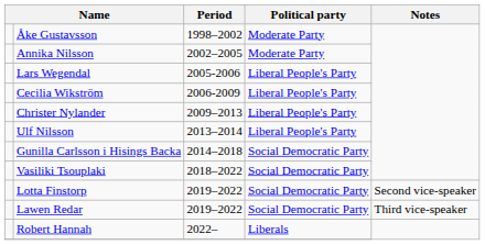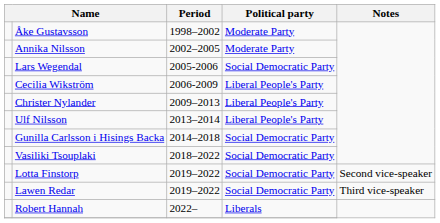 <table class="wikitable">
 <tr>
 <th colspan="2">Name</th>
 <th>Period</th>
 <th>Political party</th>
 <th>Notes</th>
 </tr>
 <tr>
 <td bgcolor=> </td>
 <td><a href='#'>Åke Gustavsson</a></td>
 <td>1998–2002</td>
 <td><a href='#'>Moderate Party</a></td>
 </tr>
 <tr>
 <td bgcolor=> </td>
 <td><a href='#'>Annika Nilsson</a></td>
 <td>2002–2005</td>
 <td><a href='#'>Moderate Party</a></td>
 </tr>
 <tr>
 <td bgcolor=> </td>
 <td><a href='#'>Lars Wegendal</a></td>
 <td>2005-2006</td>
-<td><a href='#'>Liberal People's Party</a></td>
+<td><a href='#'>Social Democratic Party</a></td>
 </tr>
 <tr>
 <td bgcolor=> </td>
 <td><a href='#'>Cecilia Wikström</a></td>
 <td>2006-2009</td>
 <td><a href='#'>Liberal People's Party</a></td>
 </tr>
 <tr>
 <td bgcolor=> </td>
 <td><a href='#'>Christer Nylander</a></td>
 <td>2009–2013</td>
 <td><a href='#'>Liberal People's Party</a></td>
 </tr>
 <tr>
 <td bgcolor=> </td>
 <td><a href='#'>Ulf Nilsson</a></td>
 <td>2013–2014</td>
 <td><a href='#'>Liberal People's Party</a></td>
 </tr>
 <tr>
 <td bgcolor=> </td>
 <td><a href='#'>Gunilla Carlsson i Hisings Backa</a></td>
 <td>2014–2018</td>
 <td><a href='#'>Social Democratic Party</a></td>
 </tr>
 <tr>
 <td bgcolor=> </td>
 <td><a href='#'>Vasiliki Tsouplaki</a></td>
 <td>2018–2022</td>
 <td><a href='#'>Social Democratic Party</a></td>
 </tr>
 <tr>
 <td bgcolor=> </td>
 <td><a href='#'>Lotta Finstorp</a></td>
 <td>2019–2022</td>
 <td><a href='#'>Social Democratic Party</a></td>
 <td>Second vice-speaker</td>
 </tr>
 <tr>
 <td bgcolor=> </td>
 <td><a href='#'>Lawen Redar</a></td>
 <td>2019–2022</td>
 <td><a href='#'>Social Democratic Party</a></td>
 <td>Third vice-speaker</td>
 </tr>
 <tr>
 <td bgcolor=> </td>
 <td><a href='#'>Robert Hannah</a></td>
 <td>2022–</td>
 <td><a href='#'>Liberals</a></td>
 </tr>
 <tr>
 </tr>
 </table>
